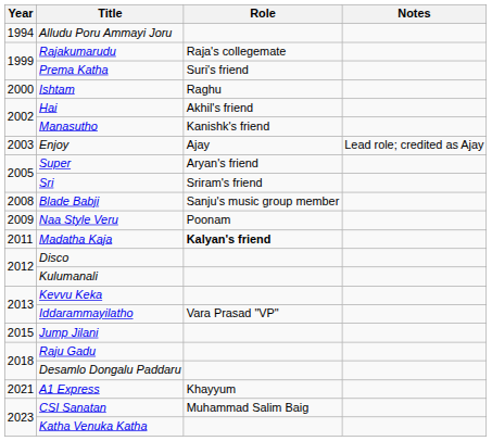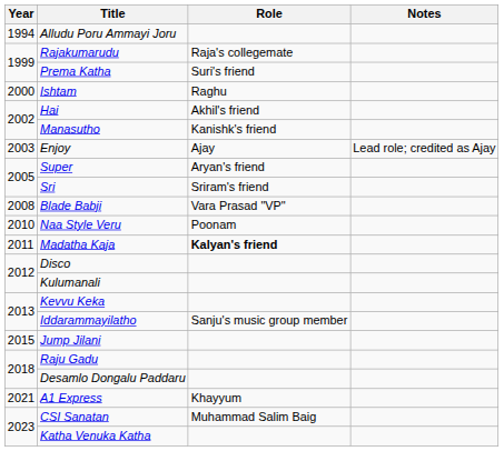 <table class="wikitable sortable">
 <tr>
 <th>Year</th>
 <th>Title</th>
 <th>Role</th>
 <th>Notes</th>
 </tr>
 <tr>
 <td>1994</td>
 <td><em>Alludu Poru Ammayi Joru</em></td>
 <td></td>
 <td></td>
 </tr>
 <tr>
 <td rowspan="2">1999</td>
 <td><em><a href='#'>Rajakumarudu</a></em></td>
 <td>Raja's collegemate</td>
 <td></td>
 </tr>
 <tr>
 <td><em><a href='#'>Prema Katha</a></em></td>
 <td>Suri's friend</td>
 <td></td>
 </tr>
 <tr>
 <td>2000</td>
 <td><em><a href='#'>Ishtam</a></em></td>
 <td>Raghu</td>
 <td></td>
 </tr>
 <tr>
 <td rowspan="2">2002</td>
 <td><em><a href='#'>Hai</a></em></td>
 <td>Akhil's friend</td>
 <td></td>
 </tr>
 <tr>
 <td><em><a href='#'>Manasutho</a></em></td>
 <td>Kanishk's friend</td>
 <td></td>
 </tr>
 <tr>
 <td>2003</td>
 <td><em>Enjoy</em></td>
 <td>Ajay</td>
 <td>Lead role; credited as Ajay</td>
 </tr>
 <tr>
 <td rowspan="2">2005</td>
 <td><em><a href='#'>Super</a></em></td>
 <td>Aryan's friend</td>
 <td></td>
 </tr>
 <tr>
 <td><em><a href='#'>Sri</a></em></td>
 <td>Sriram's friend</td>
 <td></td>
 </tr>
 <tr>
 <td>2008</td>
 <td><em><a href='#'>Blade Babji</a></em></td>
-<td>Sanju's music group member</td>
+<td>Vara Prasad "VP"</td>
 <td></td>
 </tr>
 <tr>
-<td>2009</td>
+<td>2010</td>
 <td><em><a href='#'>Naa Style Veru</a></em></td>
 <td>Poonam</td>
 <td></td>
 </tr>
 <tr>
 <td>2011</td>
 <td><em><a href='#'>Madatha Kaja</a></em></td>
 <td><strong>Kalyan's friend</strong></td>
 <td></td>
 </tr>
 <tr>
 <td rowspan="2">2012</td>
 <td><em>Disco</em></td>
 <td></td>
 <td></td>
 </tr>
 <tr>
 <td><em>Kulumanali</em></td>
 <td></td>
 <td></td>
 </tr>
 <tr>
 <td rowspan="2">2013</td>
 <td><em><a href='#'>Kevvu Keka</a></em></td>
 <td></td>
 <td></td>
 </tr>
 <tr>
 <td><em><a href='#'>Iddarammayilatho</a></em></td>
-<td>Vara Prasad "VP"</td>
+<td>Sanju's music group member</td>
 <td></td>
 </tr>
 <tr>
 <td>2015</td>
 <td><em><a href='#'>Jump Jilani</a></em></td>
 <td></td>
 <td></td>
 </tr>
 <tr>
 <td rowspan="2">2018</td>
 <td><em><a href='#'>Raju Gadu</a></em></td>
 <td></td>
 <td></td>
 </tr>
 <tr>
 <td><em>Desamlo Dongalu Paddaru</em></td>
 <td></td>
 <td></td>
 </tr>
 <tr>
 <td>2021</td>
 <td><em><a href='#'>A1 Express</a></em></td>
 <td>Khayyum</td>
 <td></td>
 </tr>
 <tr>
 <td rowspan="2">2023</td>
 <td><em><a href='#'>CSI Sanatan</a></em></td>
 <td>Muhammad Salim Baig</td>
 <td></td>
 </tr>
 <tr>
 <td><em><a href='#'>Katha Venuka Katha</a></em></td>
 <td></td>
 <td></td>
 </tr>
 </table>
